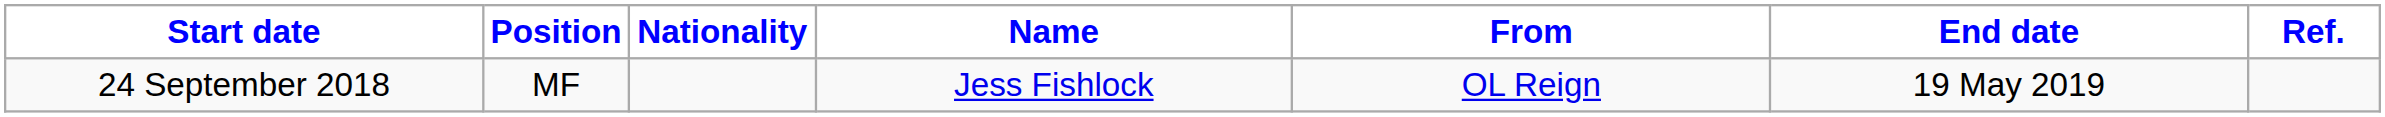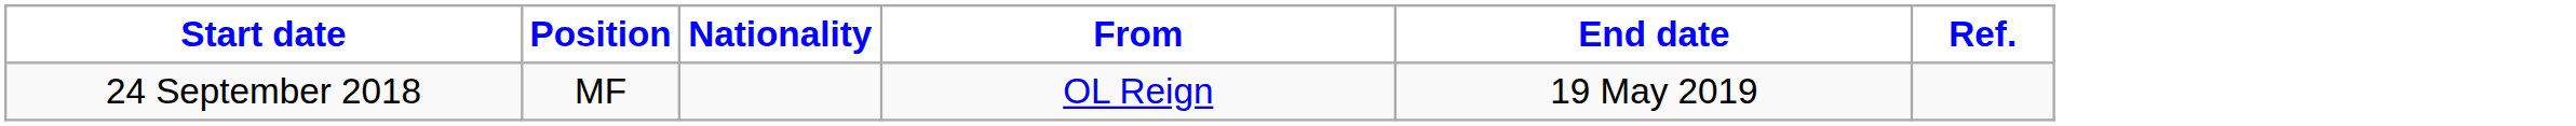 <table class="wikitable" style="text-align:center; font-size:90%; ">
 <tr>
 <th style="background:#FFFFFF; color:blue; width:200px;">Start date</th>
 <th style="background:#FFFFFF; color:blue; width:50px;">Position</th>
 <th style="background:#FFFFFF; color:blue; width:50px;">Nationality</th>
-<th style="background:#FFFFFF; color:blue; width:200px;">Name</th>
 <th style="background:#FFFFFF; color:blue; width:200px;">From</th>
 <th style="background:#FFFFFF; color:blue; width:200px;">End date</th>
 <th style="background:#FFFFFF; color:blue; width:50px;">Ref.</th>
 </tr>
 <tr>
 <td>24 September 2018</td>
 <td>MF</td>
 <td></td>
-<td><a href='#'>Jess Fishlock</a></td>
 <td><a href='#'>OL Reign</a></td>
 <td>19 May 2019</td>
 <td></td>
 </tr>
 </table>
